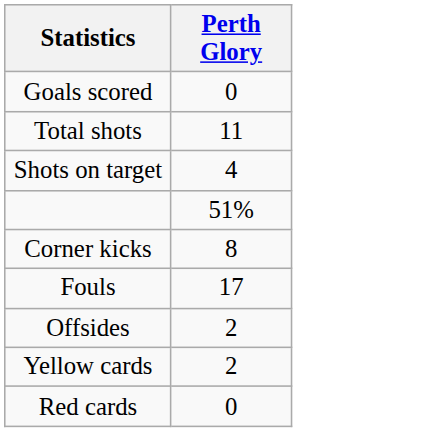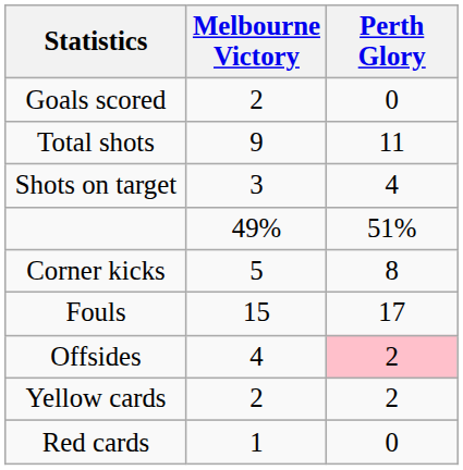 <table class="wikitable" style="text-align: center">
 <tr>
 <th width=100>Statistics</th>
+<th width=70><a href='#'>Melbourne Victory</a></th>
 <th width=70><a href='#'>Perth Glory</a></th>
 </tr>
 <tr>
 <td>Goals scored</td>
+<td>2</td>
 <td>0</td>
 </tr>
 <tr>
 <td>Total shots</td>
+<td>9</td>
 <td>11</td>
 </tr>
 <tr>
 <td>Shots on target</td>
+<td>3</td>
 <td>4</td>
 </tr>
 <tr>
 <td></td>
+<td>49%</td>
 <td>51%</td>
 </tr>
 <tr>
 <td>Corner kicks</td>
+<td>5</td>
 <td>8</td>
 </tr>
 <tr>
 <td>Fouls</td>
+<td>15</td>
 <td>17</td>
 </tr>
 <tr>
 <td>Offsides</td>
-<td>2</td>
+<td>4</td>
+<td style="background: pink;">2</td>
 </tr>
 <tr>
 <td>Yellow cards</td>
 <td>2</td>
+<td>2</td>
 </tr>
 <tr>
 <td>Red cards</td>
+<td>1</td>
 <td>0</td>
 </tr>
 </table>
